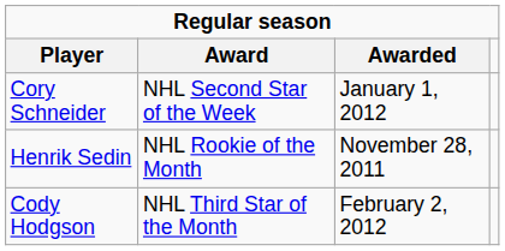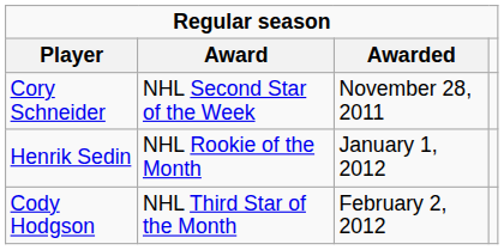 <table class="wikitable" style="width:60%;">
 <tr>
 <td colspan="10" style="text-align:center;"><strong>Regular season</strong></td>
 </tr>
 <tr>
 <th>Player</th>
 <th>Award</th>
 <th>Awarded</th>
 <td></td>
 </tr>
 <tr>
 <td><a href='#'>Cory Schneider</a></td>
 <td>NHL <a href='#'>Second Star of the Week</a></td>
-<td>January 1, 2012</td>
+<td>November 28, 2011</td>
 <td align=center></td>
 </tr>
 <tr>
 <td><a href='#'>Henrik Sedin</a></td>
 <td>NHL <a href='#'>Rookie of the Month</a></td>
-<td>November 28, 2011</td>
+<td>January 1, 2012</td>
 <td align=center></td>
 </tr>
 <tr>
 <td><a href='#'>Cody Hodgson</a></td>
 <td>NHL <a href='#'>Third Star of the Month</a></td>
 <td>February 2, 2012</td>
 <td align=center></td>
 </tr>
 </table>
